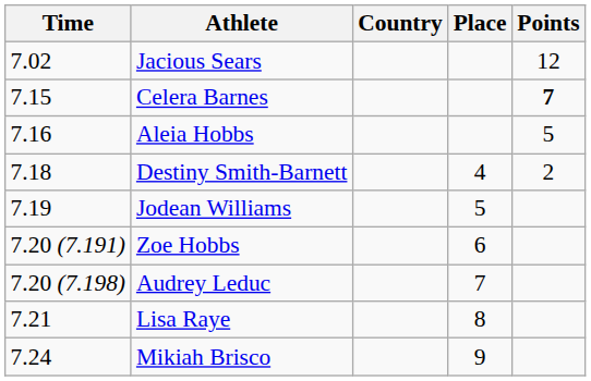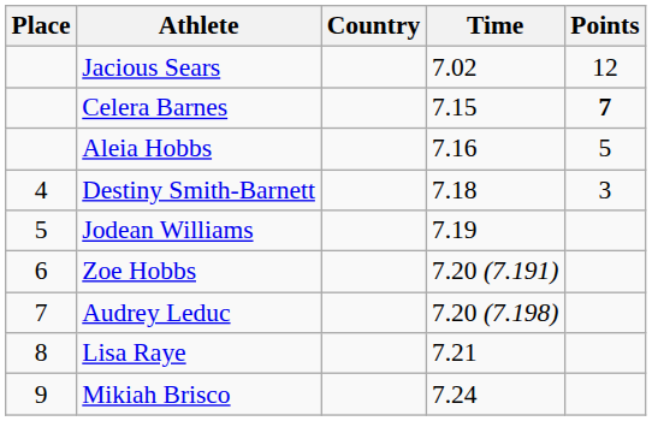 <table class="wikitable">
 <tr>
-<th>Time</th>
+<th>Place</th>
 <th>Athlete</th>
 <th>Country</th>
-<th>Place</th>
+<th>Time</th>
 <th>Points</th>
 </tr>
 <tr>
-<td>7.02</td>
+<td align=center></td>
 <td><a href='#'>Jacious Sears</a></td>
 <td></td>
-<td align=center></td>
+<td>7.02</td>
 <td align=center>12</td>
 </tr>
 <tr>
-<td>7.15</td>
+<td align=center></td>
 <td><a href='#'>Celera Barnes</a></td>
 <td></td>
-<td align=center></td>
+<td>7.15</td>
 <td align=center><strong>7</strong></td>
 </tr>
 <tr>
-<td>7.16</td>
+<td align=center></td>
 <td><a href='#'>Aleia Hobbs</a></td>
 <td></td>
-<td align=center></td>
+<td>7.16</td>
 <td align=center>5</td>
 </tr>
 <tr>
-<td>7.18</td>
+<td align=center>4</td>
 <td><a href='#'>Destiny Smith-Barnett</a></td>
 <td></td>
-<td align=center>4</td>
-<td align=center>2</td>
+<td>7.18</td>
+<td align=center>3</td>
 </tr>
 <tr>
-<td>7.19</td>
+<td align=center>5</td>
 <td><a href='#'>Jodean Williams</a></td>
 <td></td>
-<td align=center>5</td>
+<td>7.19</td>
 <td align=center></td>
 </tr>
 <tr>
-<td>7.20 <em>(7.191)</em></td>
+<td align=center>6</td>
 <td><a href='#'>Zoe Hobbs</a></td>
 <td></td>
-<td align=center>6</td>
+<td>7.20 <em>(7.191)</em></td>
 <td align=center></td>
 </tr>
 <tr>
-<td>7.20 <em>(7.198)</em></td>
+<td align=center>7</td>
 <td><a href='#'>Audrey Leduc</a></td>
 <td></td>
-<td align=center>7</td>
+<td>7.20 <em>(7.198)</em></td>
 <td align=center></td>
 </tr>
 <tr>
-<td>7.21</td>
+<td align=center>8</td>
 <td><a href='#'>Lisa Raye</a></td>
 <td></td>
-<td align=center>8</td>
+<td>7.21</td>
 <td align=center></td>
 </tr>
 <tr>
-<td>7.24</td>
+<td align=center>9</td>
 <td><a href='#'>Mikiah Brisco</a></td>
 <td></td>
-<td align=center>9</td>
+<td>7.24</td>
 <td align=center></td>
 </tr>
 </table>
